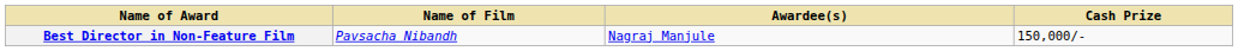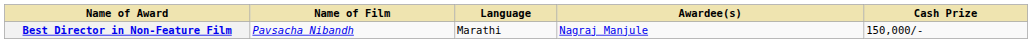 <table class="wikitable plainrowheaders" style="width:100%;">
 <tr>
 <th style="background-color:#EFE4B0;width:24%;">Name of Award</th>
 <th style="background-color:#EFE4B0;width:20%;">Name of Film</th>
+<th style="background-color:#EFE4B0;width:10%;">Language</th>
 <th style="background-color:#EFE4B0;width:30%;">Awardee(s)</th>
 <th style="background-color:#EFE4B0;width:16%;">Cash Prize</th>
 </tr>
 <tr>
 <th scope="row"><a href='#'>Best Director in Non-Feature Film</a></th>
 <td><em><a href='#'>Pavsacha Nibandh</a></em></td>
+<td>Marathi</td>
 <td><a href='#'>Nagraj Manjule</a></td>
 <td> 150,000/-</td>
 </tr>
 </table>
